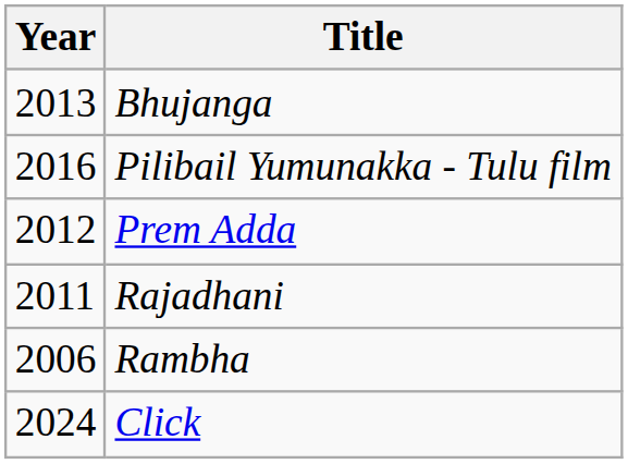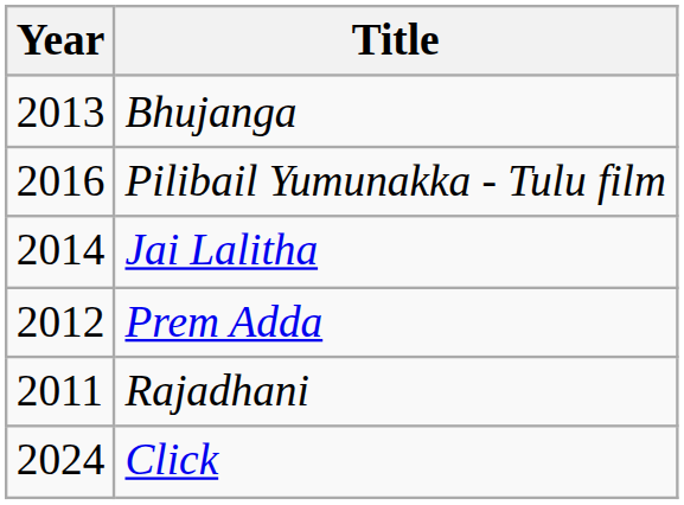 <table class="wikitable">
 <tr>
 <th>Year</th>
 <th>Title</th>
 </tr>
 <tr>
 <td>2013</td>
 <td><em>Bhujanga</em></td>
 </tr>
 <tr>
 <td>2016</td>
 <td><em>Pilibail Yumunakka - Tulu film</em></td>
 </tr>
 <tr>
+<td>2014</td>
+<td><em><a href='#'>Jai Lalitha</a></em></td>
+</tr>
+<tr>
 <td>2012</td>
 <td><em><a href='#'>Prem Adda</a></em></td>
 </tr>
 <tr>
 <td>2011</td>
 <td><em>Rajadhani</em></td>
 </tr>
 <tr>
-<td>2006</td>
-<td><em>Rambha</em></td>
-</tr>
-<tr>
 <td>2024</td>
 <td><em><a href='#'>Click</a></em></td>
 </tr>
 </table>
